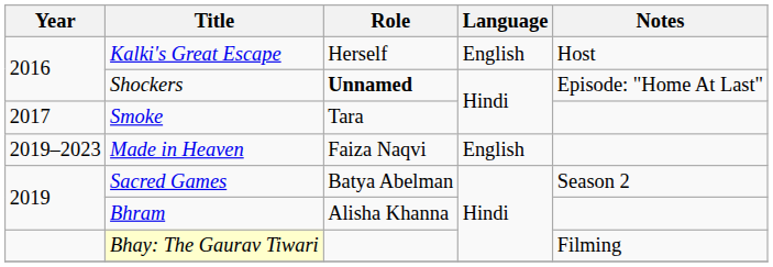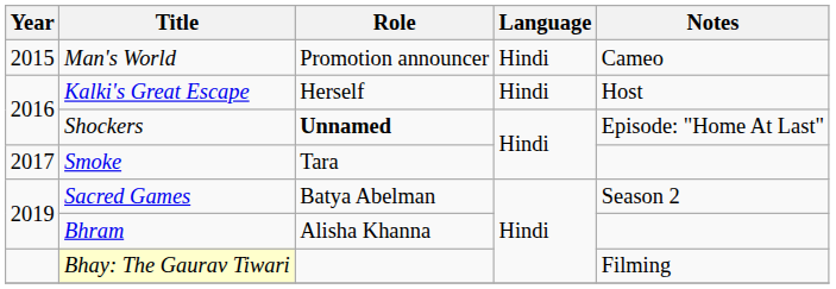 <table class="wikitable sortable plainrowheaders">
 <tr style="background:#ccc; text-align:center;">
 <th scope="col">Year</th>
 <th scope="col">Title</th>
 <th scope="col">Role</th>
 <th scope="col">Language</th>
 <th scope="col" class="unsortable">Notes</th>
 </tr>
 <tr>
+<td>2015</td>
+<td scope="row"><em>Man's World</em></td>
+<td>Promotion announcer</td>
+<td>Hindi</td>
+<td>Cameo</td>
+</tr>
+<tr>
 <td rowspan=2>2016</td>
 <td scope="row"><em><a href='#'>Kalki's Great Escape</a></em></td>
 <td>Herself</td>
-<td>English</td>
+<td>Hindi</td>
 <td>Host</td>
 </tr>
 <tr>
 <td scope="row"><em>Shockers</em></td>
 <td><strong>Unnamed</strong></td>
 <td rowspan="2">Hindi</td>
 <td>Episode: "Home At Last"</td>
 </tr>
 <tr>
 <td>2017</td>
 <td scope="row"><em><a href='#'>Smoke</a></em></td>
 <td>Tara</td>
-<td></td>
-</tr>
-<tr>
-<td>2019–2023</td>
-<td scope="row"><em><a href='#'>Made in Heaven</a></em></td>
-<td>Faiza Naqvi</td>
-<td>English</td>
 <td></td>
 </tr>
 <tr>
 <td rowspan="2">2019</td>
 <td scope="row"><em><a href='#'>Sacred Games</a></em></td>
 <td>Batya Abelman</td>
 <td rowspan="3">Hindi</td>
 <td>Season 2</td>
 </tr>
 <tr>
 <td scope="row"><em><a href='#'>Bhram</a></em></td>
 <td>Alisha Khanna</td>
 <td></td>
 </tr>
 <tr>
 <td></td>
 <td scope="row" style="background:#FFFFCC;"><em>Bhay: The Gaurav Tiwari</em> </td>
 <td></td>
 <td>Filming</td>
 </tr>
 <tr>
 </tr>
 </table>
